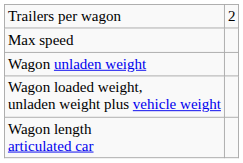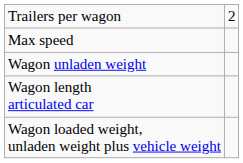 <table class="wikitable">
 <tr>
 <td>Trailers per wagon</td>
 <td>2</td>
 </tr>
 <tr>
 <td>Max speed</td>
 <td></td>
 </tr>
 <tr>
 <td>Wagon <a href='#'>unladen weight</a></td>
 <td></td>
 </tr>
 <tr>
+<td>Wagon length<br><a href='#'>articulated car</a></td>
+<td> </td>
+</tr>
+<tr>
 <td>Wagon loaded weight,<br> unladen weight plus <a href='#'>vehicle weight</a></td>
 <td></td>
 </tr>
-<tr>
-<td>Wagon length<br><a href='#'>articulated car</a></td>
-<td> </td>
-</tr>
 </table>
